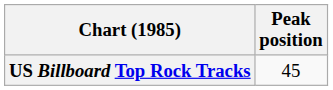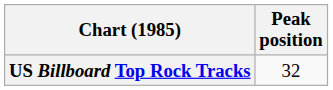 <table class="wikitable sortable plainrowheaders" style="text-align:center;">
 <tr>
 <th scope="col">Chart (1985)</th>
 <th scope="col">Peak<br>position</th>
 </tr>
 <tr>
 <th scope="row">US <em>Billboard</em> <a href='#'>Top Rock Tracks</a></th>
-<td>45</td>
+<td>32</td>
 </tr>
 </table>
